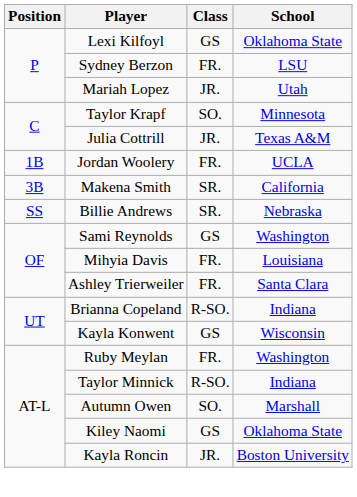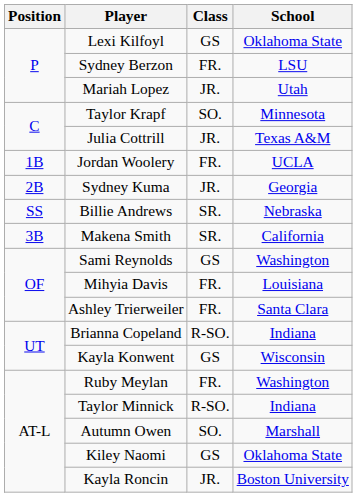 <table class="wikitable">
 <tr>
 <th>Position</th>
 <th>Player</th>
 <th>Class</th>
 <th>School</th>
 </tr>
 <tr align=center>
 <td rowspan=3><a href='#'>P</a></td>
 <td>Lexi Kilfoyl</td>
 <td>GS</td>
 <td><a href='#'>Oklahoma State</a></td>
 </tr>
 <tr align=center>
 <td>Sydney Berzon</td>
 <td>FR.</td>
 <td><a href='#'>LSU</a></td>
 </tr>
 <tr align=center>
 <td>Mariah Lopez</td>
 <td>JR.</td>
 <td><a href='#'>Utah</a></td>
 </tr>
 <tr align=center>
 <td rowspan=2><a href='#'>C</a></td>
 <td>Taylor Krapf</td>
 <td>SO.</td>
 <td><a href='#'>Minnesota</a></td>
 </tr>
 <tr align=center>
 <td>Julia Cottrill</td>
 <td>JR.</td>
 <td><a href='#'>Texas A&M</a></td>
 </tr>
 <tr align=center>
 <td rowspan=1><a href='#'>1B</a></td>
 <td>Jordan Woolery</td>
 <td>FR.</td>
 <td><a href='#'>UCLA</a></td>
 </tr>
 <tr align=center>
-<td rowspan=1><a href='#'>3B</a></td>
-<td>Makena Smith</td>
-<td>SR.</td>
-<td><a href='#'>California</a></td>
+<td rowspan=1><a href='#'>2B</a></td>
+<td>Sydney Kuma</td>
+<td>JR.</td>
+<td><a href='#'>Georgia</a></td>
 </tr>
 <tr align=center>
 <td rowspan=1><a href='#'>SS</a></td>
 <td>Billie Andrews</td>
 <td>SR.</td>
 <td><a href='#'>Nebraska</a></td>
+</tr>
+<tr align=center>
+<td rowspan=1><a href='#'>3B</a></td>
+<td>Makena Smith</td>
+<td>SR.</td>
+<td><a href='#'>California</a></td>
 </tr>
 <tr align=center>
 <td rowspan=3><a href='#'>OF</a></td>
 <td>Sami Reynolds</td>
 <td>GS</td>
 <td><a href='#'>Washington</a></td>
 </tr>
 <tr align=center>
 <td>Mihyia Davis</td>
 <td>FR.</td>
 <td><a href='#'>Louisiana</a></td>
 </tr>
 <tr align=center>
 <td>Ashley Trierweiler</td>
 <td>FR.</td>
 <td><a href='#'>Santa Clara</a></td>
 </tr>
 <tr align=center>
 <td rowspan=2><a href='#'>UT</a></td>
 <td>Brianna Copeland</td>
 <td>R-SO.</td>
 <td><a href='#'>Indiana</a></td>
 </tr>
 <tr align=center>
 <td>Kayla Konwent</td>
 <td>GS</td>
 <td><a href='#'>Wisconsin</a></td>
 </tr>
 <tr align=center>
 <td rowspan=5>AT-L</td>
 <td>Ruby Meylan</td>
 <td>FR.</td>
 <td><a href='#'>Washington</a></td>
 </tr>
 <tr align=center>
 <td>Taylor Minnick</td>
 <td>R-SO.</td>
 <td><a href='#'>Indiana</a></td>
 </tr>
 <tr align=center>
 <td>Autumn Owen</td>
 <td>SO.</td>
 <td><a href='#'>Marshall</a></td>
 </tr>
 <tr align=center>
 <td>Kiley Naomi</td>
 <td>GS</td>
 <td><a href='#'>Oklahoma State</a></td>
 </tr>
 <tr align=center>
 <td>Kayla Roncin</td>
 <td>JR.</td>
 <td><a href='#'>Boston University</a></td>
 </tr>
 </table>
